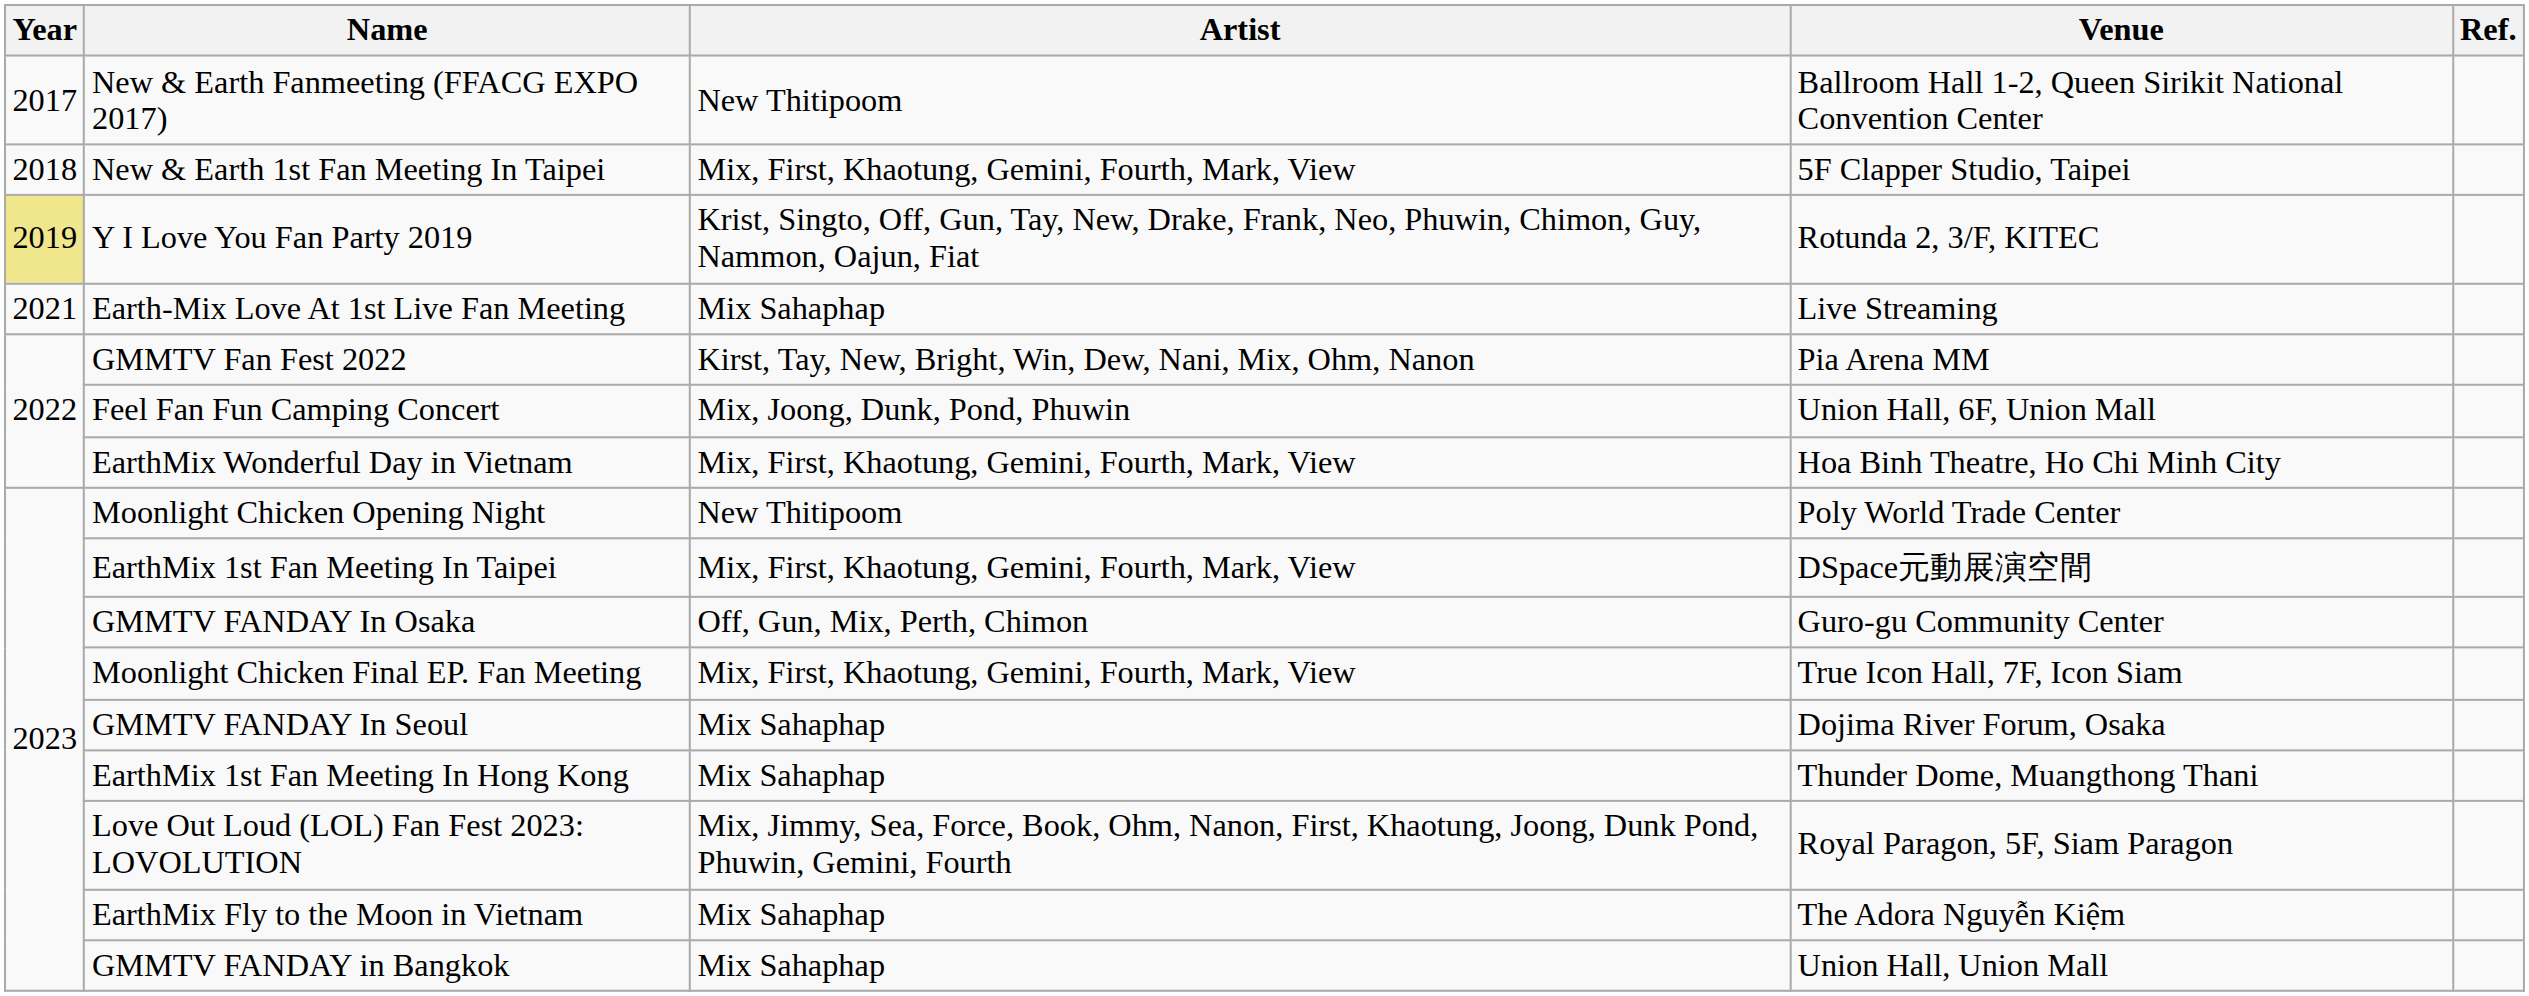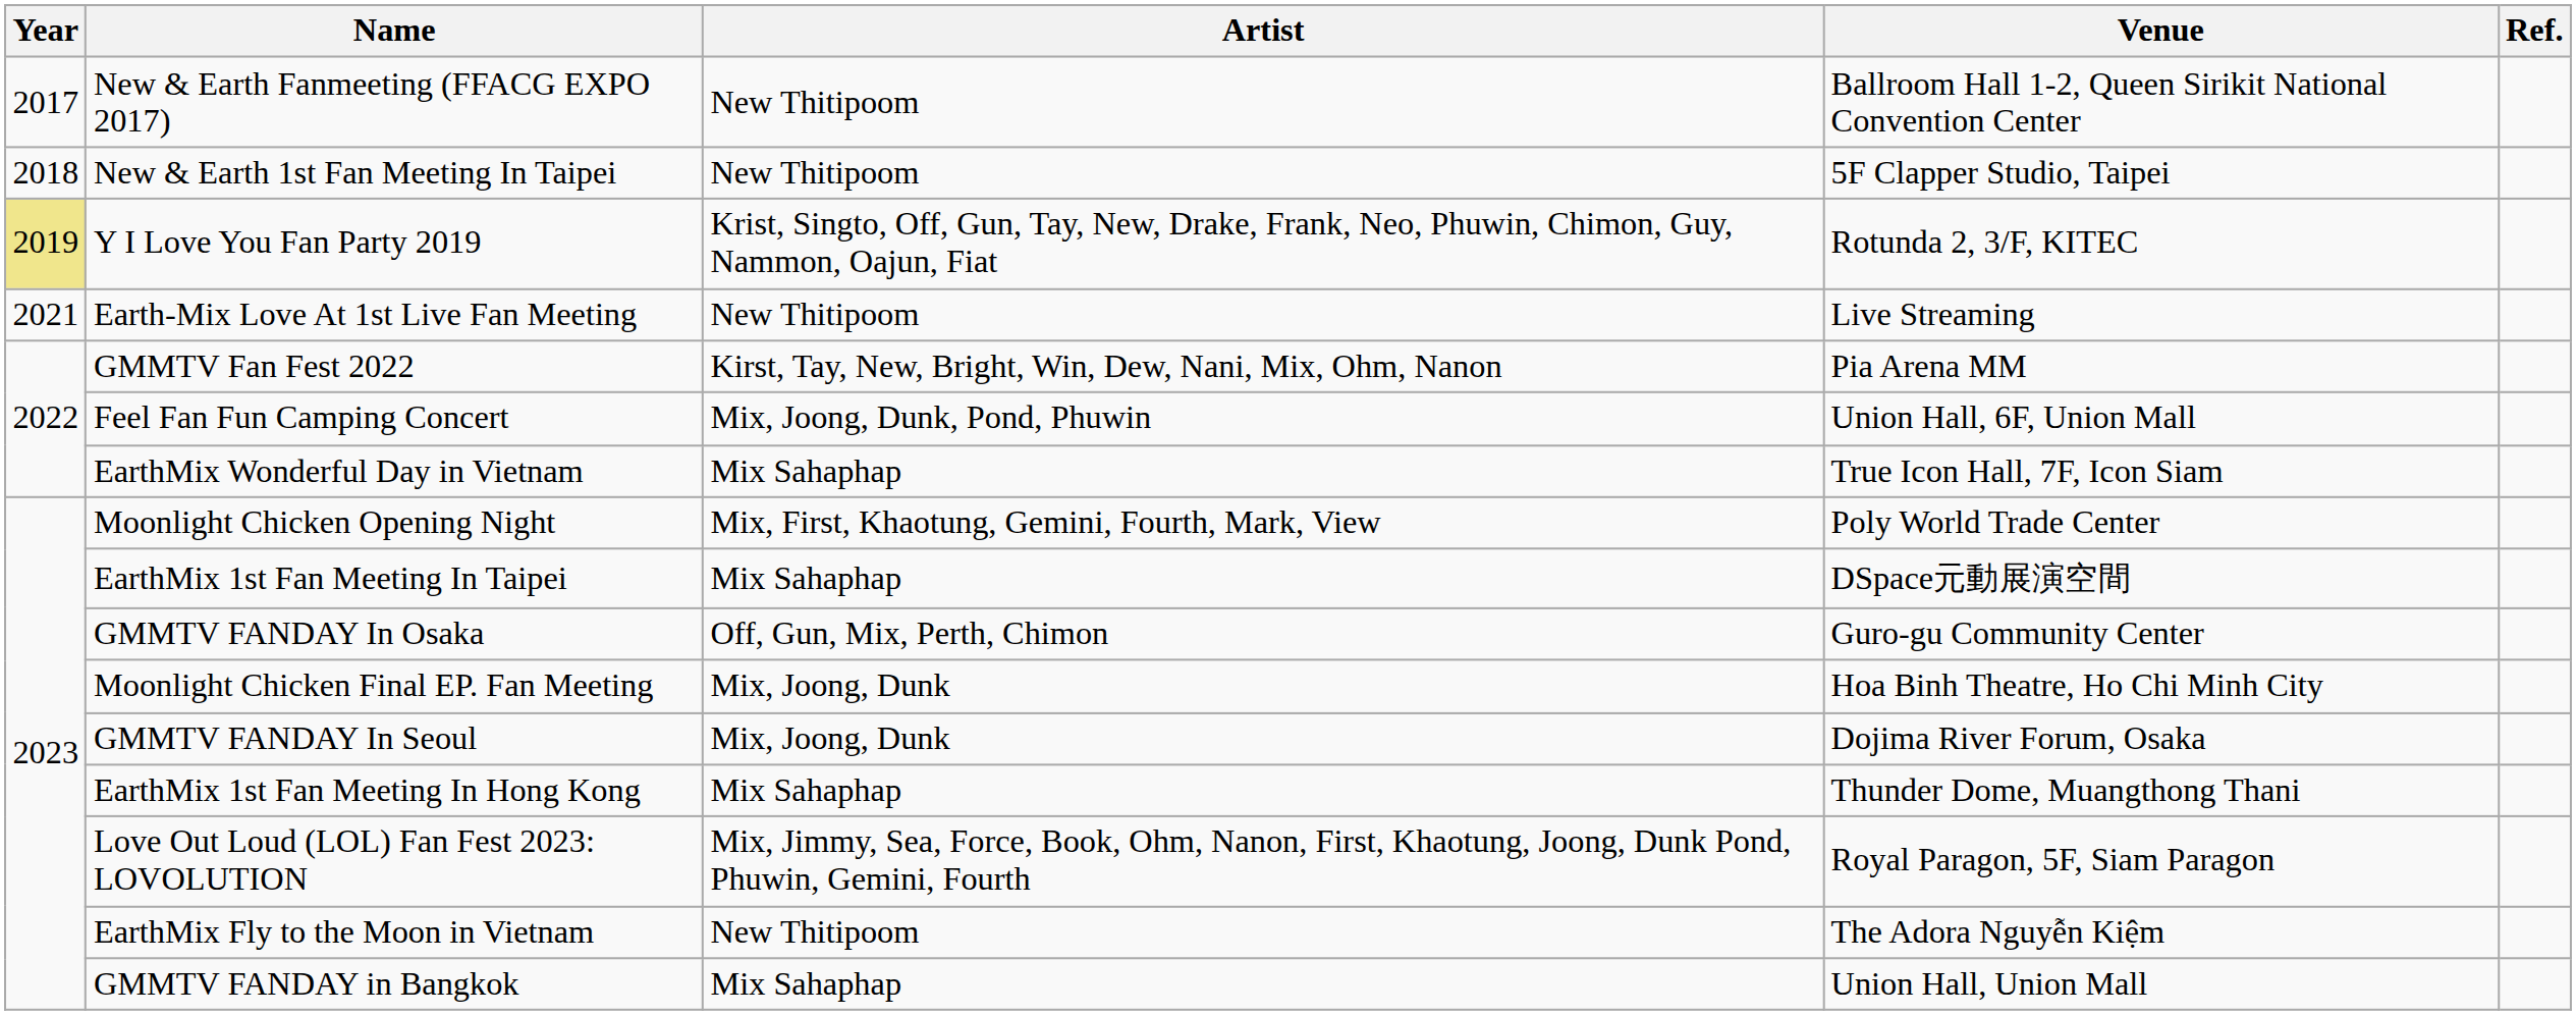 <table class="wikitable">
 <tr>
 <th>Year</th>
 <th>Name</th>
 <th>Artist</th>
 <th>Venue</th>
 <th>Ref.</th>
 </tr>
 <tr>
 <td>2017</td>
 <td>New & Earth Fanmeeting (FFACG EXPO 2017)</td>
 <td>New Thitipoom</td>
 <td>Ballroom Hall 1-2, Queen Sirikit National Convention Center</td>
 <td></td>
 </tr>
 <tr>
 <td>2018</td>
 <td>New & Earth 1st Fan Meeting In Taipei</td>
-<td>Mix, First, Khaotung, Gemini, Fourth, Mark, View</td>
+<td>New Thitipoom</td>
 <td>5F Clapper Studio, Taipei</td>
 <td></td>
 </tr>
 <tr>
 <td style="background: khaki;">2019</td>
 <td>Y I Love You Fan Party 2019</td>
 <td>Krist, Singto, Off, Gun, Tay, New, Drake, Frank, Neo, Phuwin, Chimon, Guy, Nammon, Oajun, Fiat</td>
 <td>Rotunda 2, 3/F, KITEC</td>
 <td></td>
 </tr>
 <tr>
 <td>2021</td>
 <td>Earth-Mix Love At 1st Live Fan Meeting</td>
-<td>Mix Sahaphap</td>
+<td>New Thitipoom</td>
 <td>Live Streaming</td>
 <td></td>
 </tr>
 <tr>
 <td rowspan="3">2022</td>
 <td>GMMTV Fan Fest 2022</td>
 <td>Kirst, Tay, New, Bright, Win, Dew, Nani, Mix, Ohm, Nanon</td>
 <td>Pia Arena MM</td>
 <td></td>
 </tr>
 <tr>
 <td>Feel Fan Fun Camping Concert</td>
 <td>Mix, Joong, Dunk, Pond, Phuwin</td>
 <td>Union Hall, 6F, Union Mall</td>
 <td></td>
 </tr>
 <tr>
 <td>EarthMix Wonderful Day in Vietnam</td>
-<td>Mix, First, Khaotung, Gemini, Fourth, Mark, View</td>
-<td>Hoa Binh Theatre, Ho Chi Minh City</td>
+<td>Mix Sahaphap</td>
+<td>True Icon Hall, 7F, Icon Siam</td>
 <td></td>
 </tr>
 <tr>
 <td rowspan="9">2023</td>
 <td>Moonlight Chicken Opening Night</td>
-<td>New Thitipoom</td>
+<td>Mix, First, Khaotung, Gemini, Fourth, Mark, View</td>
 <td>Poly World Trade Center</td>
 <td></td>
 </tr>
 <tr>
 <td>EarthMix 1st Fan Meeting In Taipei</td>
-<td>Mix, First, Khaotung, Gemini, Fourth, Mark, View</td>
+<td>Mix Sahaphap</td>
 <td>DSpace元動展演空間</td>
 <td></td>
 </tr>
 <tr>
 <td>GMMTV FANDAY In Osaka</td>
 <td>Off, Gun, Mix, Perth, Chimon</td>
 <td>Guro-gu Community Center</td>
 <td></td>
 </tr>
 <tr>
 <td>Moonlight Chicken Final EP. Fan Meeting</td>
-<td>Mix, First, Khaotung, Gemini, Fourth, Mark, View</td>
-<td>True Icon Hall, 7F, Icon Siam</td>
+<td>Mix, Joong, Dunk</td>
+<td>Hoa Binh Theatre, Ho Chi Minh City</td>
 <td></td>
 </tr>
 <tr>
 <td>GMMTV FANDAY In Seoul</td>
-<td>Mix Sahaphap</td>
+<td>Mix, Joong, Dunk</td>
 <td>Dojima River Forum, Osaka</td>
 <td></td>
 </tr>
 <tr>
 <td>EarthMix 1st Fan Meeting In Hong Kong</td>
 <td>Mix Sahaphap</td>
 <td>Thunder Dome, Muangthong Thani</td>
 <td></td>
 </tr>
 <tr>
 <td>Love Out Loud (LOL) Fan Fest 2023: LOVOLUTION</td>
 <td>Mix, Jimmy, Sea, Force, Book, Ohm, Nanon, First, Khaotung, Joong, Dunk Pond, Phuwin, Gemini, Fourth</td>
 <td>Royal Paragon, 5F, Siam Paragon</td>
 <td></td>
 </tr>
 <tr>
 <td>EarthMix Fly to the Moon in Vietnam</td>
-<td>Mix Sahaphap</td>
+<td>New Thitipoom</td>
 <td>The Adora Nguyễn Kiệm</td>
 <td></td>
 </tr>
 <tr>
 <td>GMMTV FANDAY in Bangkok</td>
 <td>Mix Sahaphap</td>
 <td>Union Hall, Union Mall</td>
 <td></td>
 </tr>
 </table>
